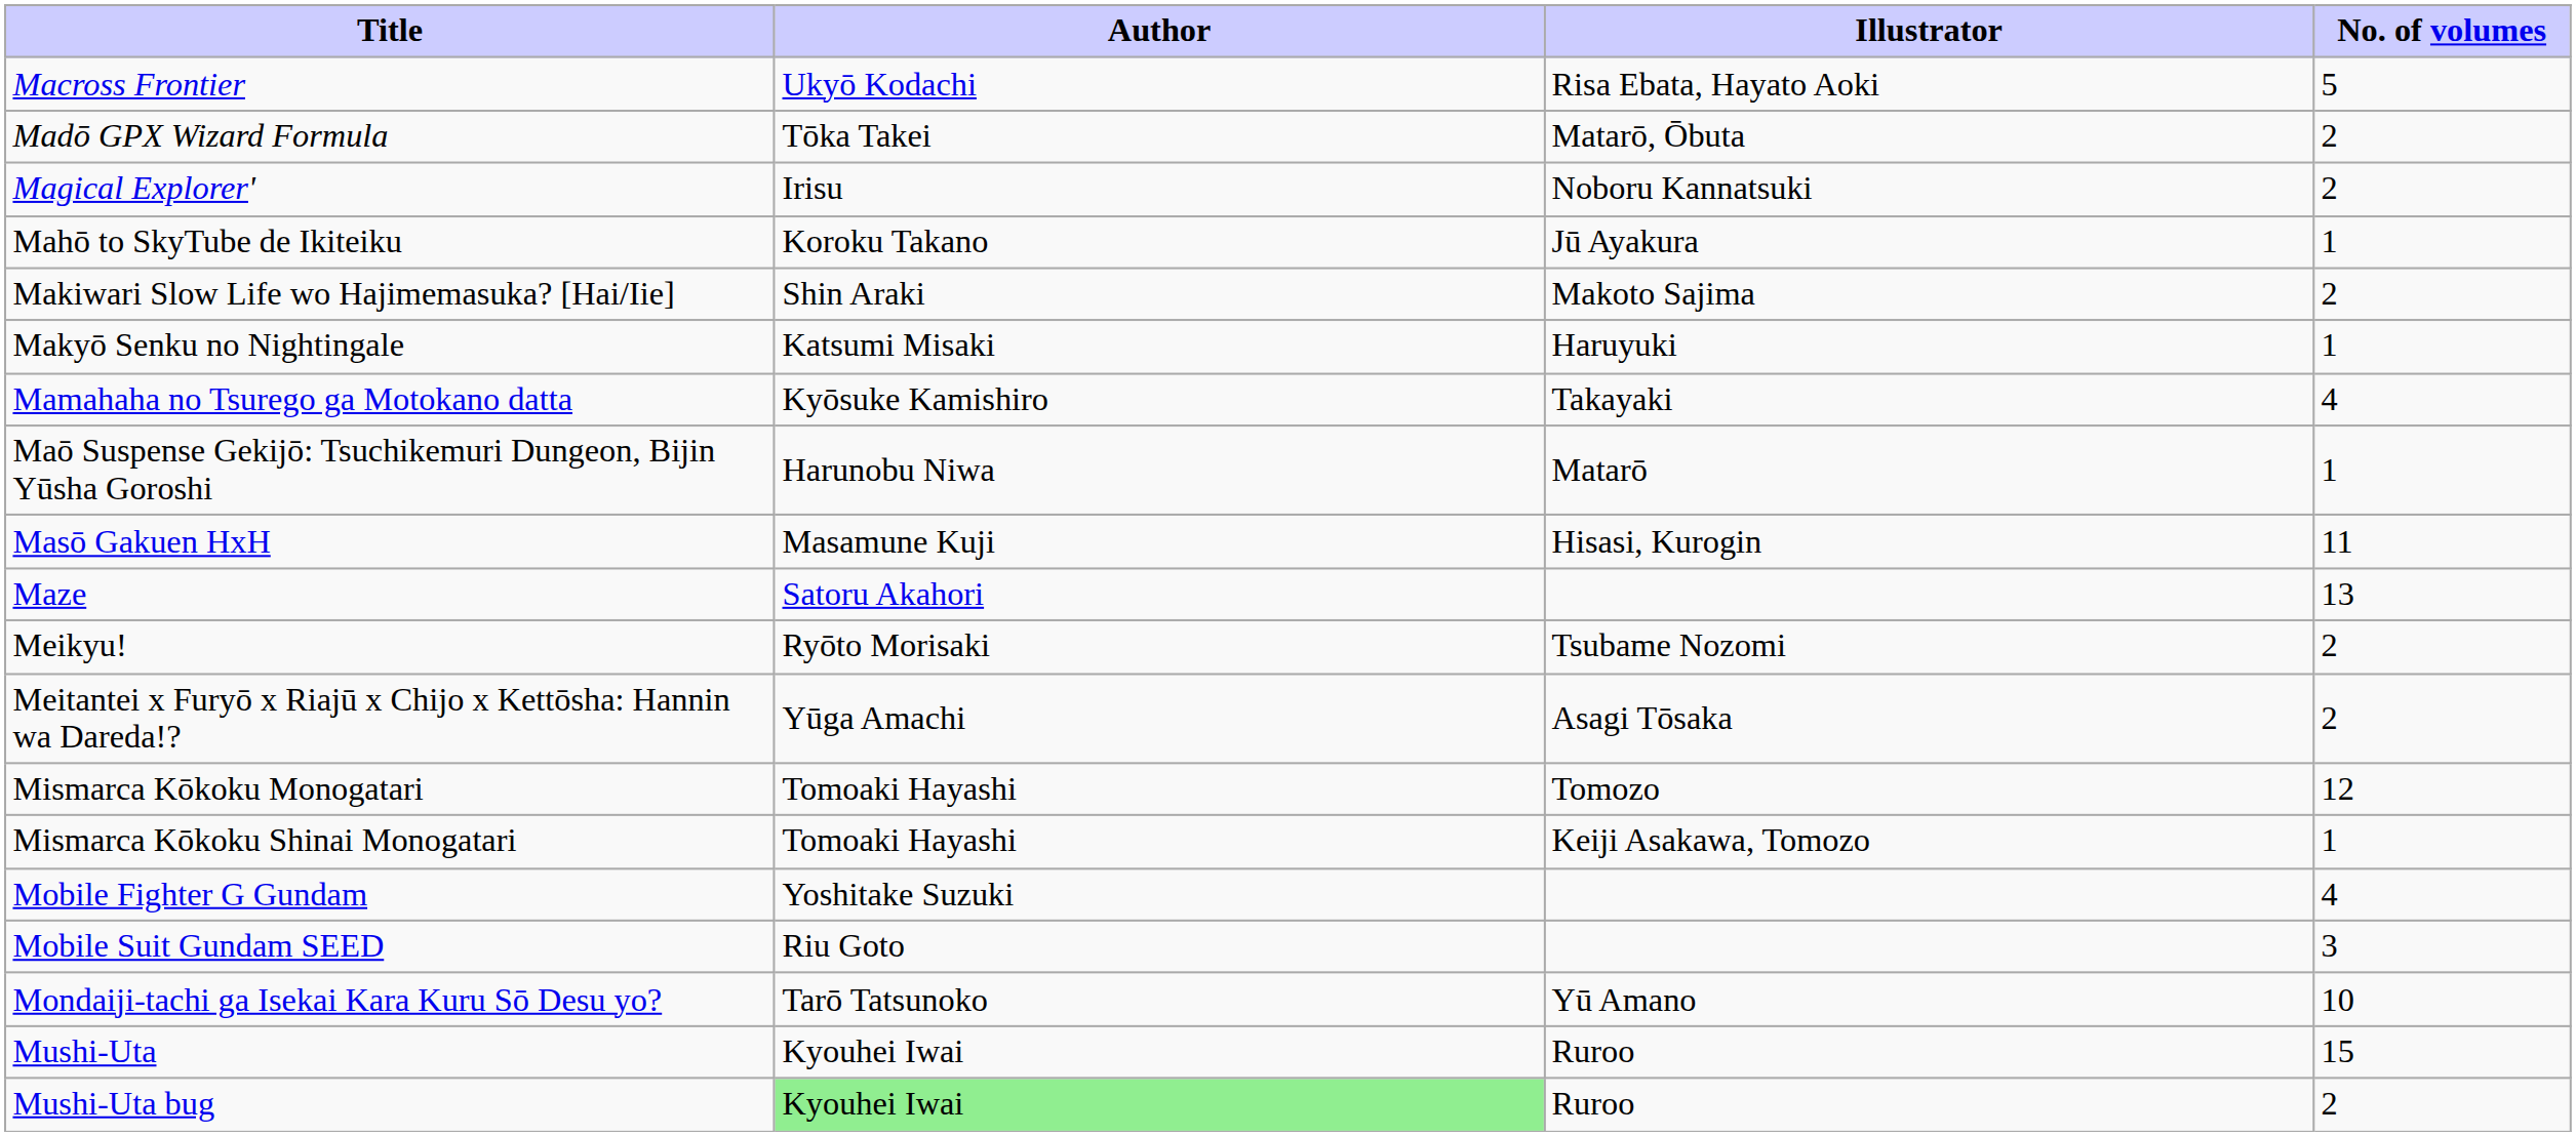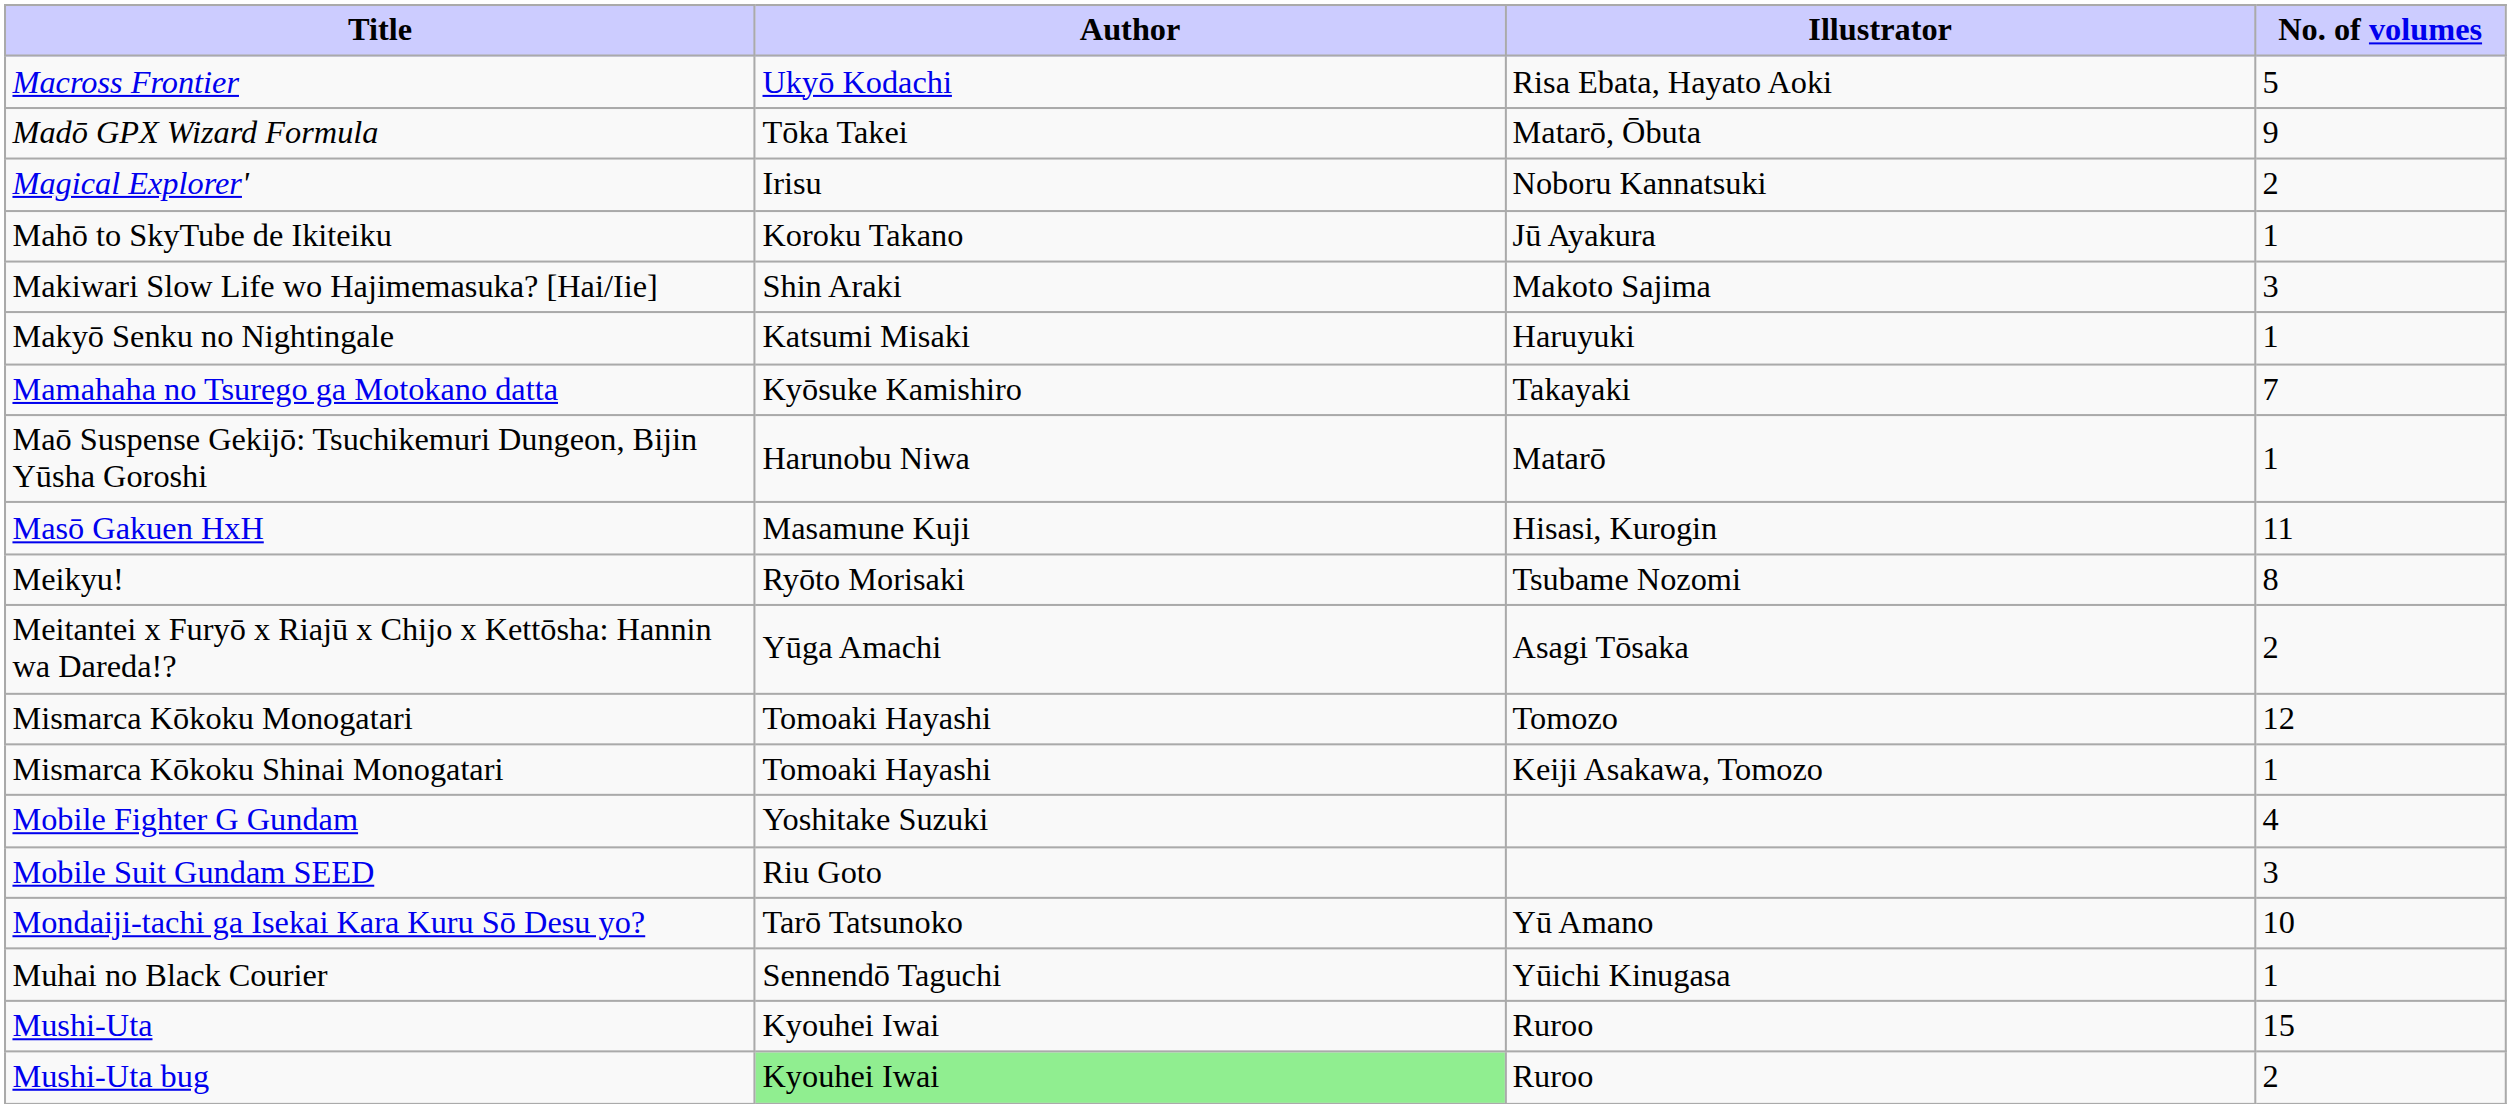 <table class="wikitable" style="width: 98%;">
 <tr>
 <th width=30% style="background:#ccf;">Title</th>
 <th width=30% style="background:#ccf;">Author</th>
 <th width=30% style="background:#ccf;">Illustrator</th>
 <th width=10% style="background:#ccf;">No. of <a href='#'>volumes</a></th>
 </tr>
 <tr>
 <td><em><a href='#'>Macross Frontier</a></em></td>
 <td><a href='#'>Ukyō Kodachi</a></td>
 <td>Risa Ebata, Hayato Aoki</td>
 <td>5</td>
 </tr>
 <tr>
 <td><em>Madō GPX Wizard Formula</em></td>
 <td>Tōka Takei</td>
 <td>Matarō, Ōbuta</td>
-<td>2</td>
+<td>9</td>
 </tr>
 <tr>
 <td><em><a href='#'>Magical Explorer</a>'</td>
 <td>Irisu</td>
 <td>Noboru Kannatsuki</td>
 <td>2</td>
 </tr>
 <tr>
 <td></em>Mahō to SkyTube de Ikiteiku<em></td>
 <td>Koroku Takano</td>
 <td>Jū Ayakura</td>
 <td>1</td>
 </tr>
 <tr>
 <td></em>Makiwari Slow Life wo Hajimemasuka? [Hai/Iie]<em></td>
 <td>Shin Araki</td>
 <td>Makoto Sajima</td>
-<td>2</td>
+<td>3</td>
 </tr>
 <tr>
 <td></em>Makyō Senku no Nightingale<em></td>
 <td>Katsumi Misaki</td>
 <td>Haruyuki</td>
 <td>1</td>
 </tr>
 <tr>
 <td></em><a href='#'>Mamahaha no Tsurego ga Motokano datta</a><em></td>
 <td>Kyōsuke Kamishiro</td>
 <td>Takayaki</td>
-<td>4</td>
+<td>7</td>
 </tr>
 <tr>
 <td></em>Maō Suspense Gekijō: Tsuchikemuri Dungeon, Bijin Yūsha Goroshi<em></td>
 <td>Harunobu Niwa</td>
 <td>Matarō</td>
 <td>1</td>
 </tr>
 <tr>
 <td></em><a href='#'>Masō Gakuen HxH</a><em></td>
 <td>Masamune Kuji</td>
 <td>Hisasi, Kurogin</td>
 <td>11</td>
 </tr>
 <tr>
-<td></em><a href='#'>Maze</a><em></td>
-<td><a href='#'>Satoru Akahori</a></td>
-<td></td>
-<td>13</td>
-</tr>
-<tr>
 <td></em>Meikyu!<em></td>
 <td>Ryōto Morisaki</td>
 <td>Tsubame Nozomi</td>
-<td>2</td>
+<td>8</td>
 </tr>
 <tr>
 <td></em>Meitantei x Furyō x Riajū x Chijo x Kettōsha: Hannin wa Dareda!?<em></td>
 <td>Yūga Amachi</td>
 <td>Asagi Tōsaka</td>
 <td>2</td>
 </tr>
 <tr>
 <td></em>Mismarca Kōkoku Monogatari<em></td>
 <td>Tomoaki Hayashi</td>
 <td>Tomozo</td>
 <td>12</td>
 </tr>
 <tr>
 <td></em>Mismarca Kōkoku Shinai Monogatari<em></td>
 <td>Tomoaki Hayashi</td>
 <td>Keiji Asakawa, Tomozo</td>
 <td>1</td>
 </tr>
 <tr>
 <td></em><a href='#'>Mobile Fighter G Gundam</a><em></td>
 <td>Yoshitake Suzuki</td>
 <td></td>
 <td>4</td>
 </tr>
 <tr>
 <td></em><a href='#'>Mobile Suit Gundam SEED</a><em></td>
 <td>Riu Goto</td>
 <td></td>
 <td>3</td>
 </tr>
 <tr>
 <td></em><a href='#'>Mondaiji-tachi ga Isekai Kara Kuru Sō Desu yo?</a><em></td>
 <td>Tarō Tatsunoko</td>
 <td>Yū Amano</td>
 <td>10</td>
 </tr>
 <tr>
+<td></em>Muhai no Black Courier<em></td>
+<td>Sennendō Taguchi</td>
+<td>Yūichi Kinugasa</td>
+<td>1</td>
+</tr>
+<tr>
 <td></em><a href='#'>Mushi-Uta</a><em></td>
 <td>Kyouhei Iwai</td>
 <td>Ruroo</td>
 <td>15</td>
 </tr>
 <tr>
 <td></em><a href='#'>Mushi-Uta bug</a><em></td>
 <td style="background: lightgreen;">Kyouhei Iwai</td>
 <td>Ruroo</td>
 <td>2</td>
 </tr>
 </table>
